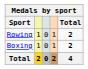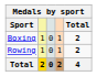 <table class="wikitable" style=font-size:85%;float:right;text-align:center>
 <tr>
 <th colspan=5>Medals by sport</th>
 </tr>
 <tr>
 <th>Sport</th>
 <td bgcolor=F7F6A8></td>
 <td bgcolor=DCE5E5></td>
 <td bgcolor=FFDAB9></td>
 <th>Total</th>
 </tr>
 <tr>
-<td><a href='#'>Rowing</a></td>
+<td><a href='#'>Boxing</a></td>
 <td bgcolor=F7F6A8>1</td>
 <td bgcolor=DCE5E5>0</td>
 <td bgcolor=FFDAB9>1</td>
 <td><strong>2</strong></td>
 </tr>
 <tr>
-<td><a href='#'>Boxing</a></td>
+<td><a href='#'>Rowing</a></td>
 <td bgcolor=F7F6A8>1</td>
 <td bgcolor=DCE5E5>0</td>
 <td bgcolor=FFDAB9>1</td>
 <td><strong>2</strong></td>
 </tr>
 <tr>
 <th>Total</th>
 <th style=background:gold>2</th>
 <th style=background:silver>0</th>
 <th style=background:#c96>2</th>
 <th>4</th>
 </tr>
 </table>
